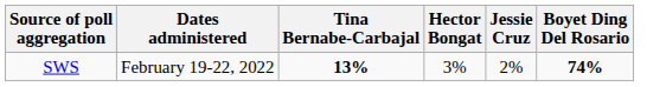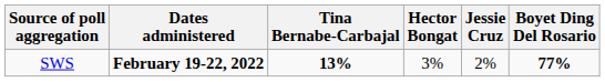 <table class="wikitable sortable" style=text-align:center;>
 <tr>
 <th>Source of poll<br>aggregation</th>
 <th>Dates<br>administered</th>
 <th>Tina<br>Bernabe-Carbajal</th>
 <th>Hector<br>Bongat</th>
 <th>Jessie<br>Cruz</th>
 <th><strong>Boyet Ding<br>Del Rosario</strong></th>
 </tr>
 <tr>
 <td><a href='#'>SWS</a></td>
-<td>February 19-22, 2022</td>
+<td><strong>February 19-22, 2022</strong></td>
 <td><strong>13%</strong></td>
 <td>3%</td>
 <td>2%</td>
-<td><strong>74%</strong></td>
+<td><strong>77%</strong></td>
 </tr>
 </table>
